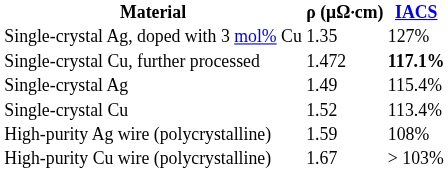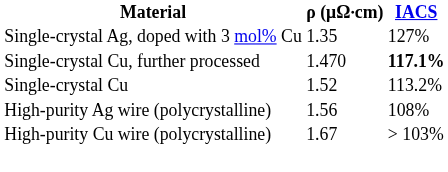 <table>
 <tr>
 <th>Material</th>
 <th>ρ (μΩ∙cm)</th>
 <th><a href='#'>IACS</a></th>
 </tr>
 <tr>
 <td>Single-crystal Ag, doped with 3 <a href='#'>mol%</a> Cu</td>
 <td>1.35</td>
 <td>127%</td>
 </tr>
 <tr>
 <td>Single-crystal Cu, further processed</td>
-<td>1.472</td>
+<td>1.470</td>
 <td><strong>117.1%</strong></td>
-</tr>
-<tr>
-<td>Single-crystal Ag</td>
-<td>1.49</td>
-<td>115.4%</td>
 </tr>
 <tr>
 <td>Single-crystal Cu</td>
 <td>1.52</td>
-<td>113.4%</td>
+<td>113.2%</td>
 </tr>
 <tr>
 <td>High-purity Ag wire (polycrystalline)</td>
-<td>1.59</td>
+<td>1.56</td>
 <td>108%</td>
 </tr>
 <tr>
 <td>High-purity Cu wire (polycrystalline)</td>
 <td>1.67</td>
 <td>˃ 103%</td>
 </tr>
 </table>
